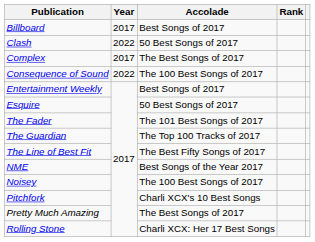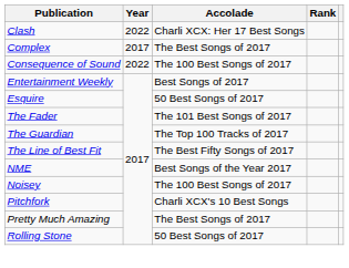 <table class="sortable wikitable">
 <tr>
 <th>Publication</th>
 <th>Year</th>
 <th>Accolade</th>
 <th>Rank</th>
 <th class="unsortable"></th>
 </tr>
 <tr>
-<td><em><a href='#'>Billboard</a></em></td>
-<td>2017</td>
-<td>Best Songs of 2017</td>
-<td></td>
-<td></td>
-</tr>
-<tr>
 <td><em><a href='#'>Clash</a></em></td>
 <td>2022</td>
-<td>50 Best Songs of 2017</td>
+<td>Charli XCX: Her 17 Best Songs</td>
 <td></td>
 <td></td>
 </tr>
 <tr>
 <td><em><a href='#'>Complex</a></em></td>
 <td>2017</td>
 <td>The Best Songs of 2017</td>
 <td></td>
 <td></td>
 </tr>
 <tr>
 <td><em><a href='#'>Consequence of Sound</a></em></td>
 <td>2022</td>
 <td>The 100 Best Songs of 2017</td>
 <td></td>
 <td></td>
 </tr>
 <tr>
 <td><em><a href='#'>Entertainment Weekly</a></em></td>
 <td rowspan="10">2017</td>
 <td>Best Songs of 2017</td>
 <td></td>
 <td></td>
 </tr>
 <tr>
 <td><em><a href='#'>Esquire</a></em></td>
 <td>50 Best Songs of 2017</td>
 <td></td>
 <td></td>
 </tr>
 <tr>
 <td><em><a href='#'>The Fader</a></em></td>
 <td>The 101 Best Songs of 2017</td>
 <td></td>
 <td></td>
 </tr>
 <tr>
 <td><em><a href='#'>The Guardian</a></em></td>
 <td>The Top 100 Tracks of 2017</td>
 <td></td>
 <td></td>
 </tr>
 <tr>
 <td><em><a href='#'>The Line of Best Fit</a></em></td>
 <td>The Best Fifty Songs of 2017</td>
 <td></td>
 <td></td>
 </tr>
 <tr>
 <td><em><a href='#'>NME</a></em></td>
 <td>Best Songs of the Year 2017</td>
 <td></td>
 <td></td>
 </tr>
 <tr>
 <td><em><a href='#'>Noisey</a></em></td>
 <td>The 100 Best Songs of 2017</td>
 <td></td>
 <td></td>
 </tr>
 <tr>
 <td><em><a href='#'>Pitchfork</a></em></td>
 <td>Charli XCX's 10 Best Songs</td>
 <td></td>
 <td></td>
 </tr>
 <tr>
 <td><em>Pretty Much Amazing</em></td>
 <td>The Best Songs of 2017</td>
 <td></td>
 <td></td>
 </tr>
 <tr>
 <td><em><a href='#'>Rolling Stone</a></em></td>
-<td>Charli XCX: Her 17 Best Songs</td>
+<td>50 Best Songs of 2017</td>
 <td></td>
 <td></td>
 </tr>
 </table>
